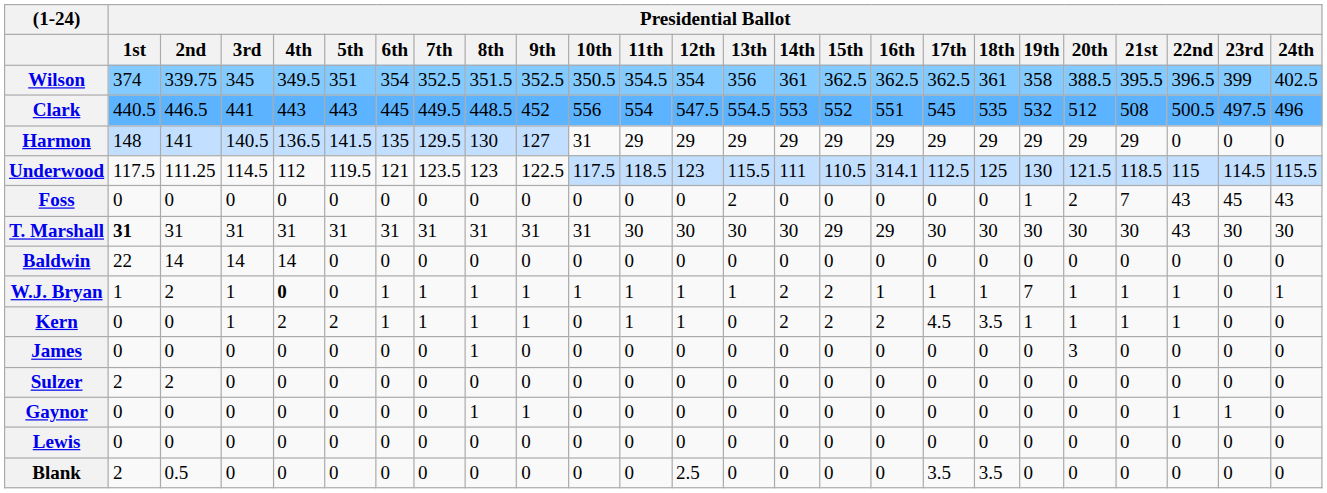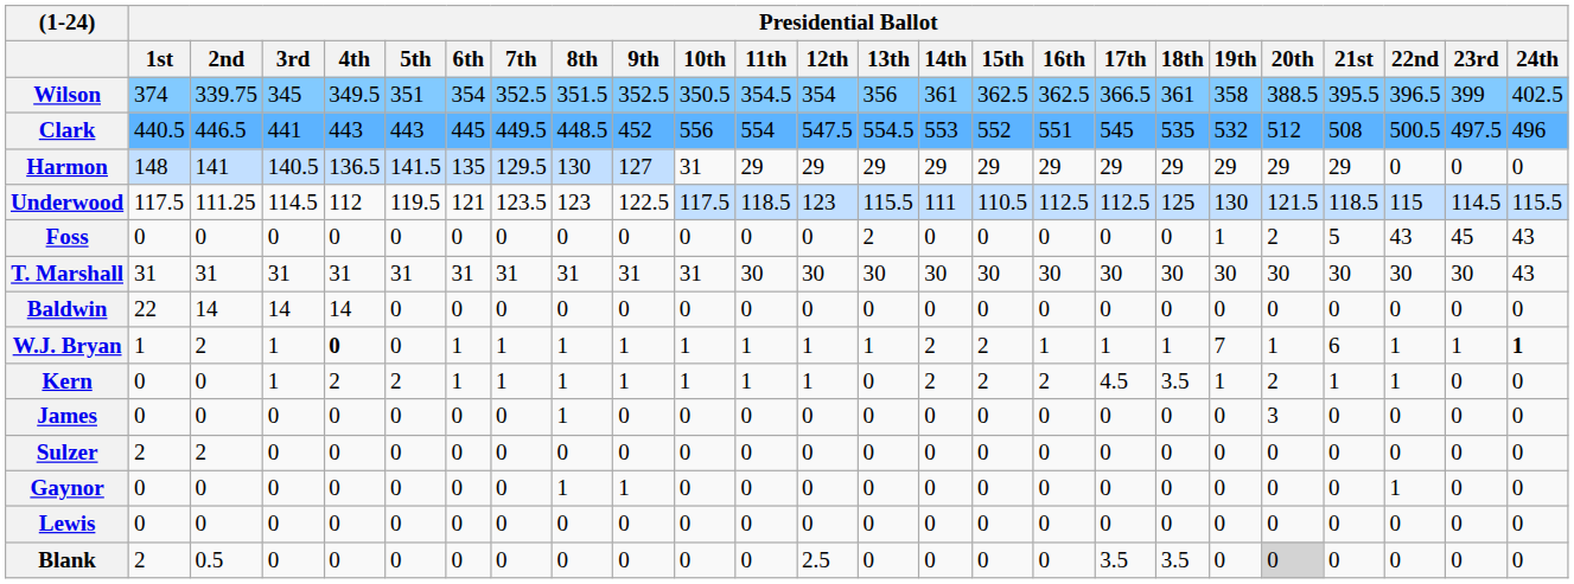 <table class="wikitable collapsible collapsed">
 <tr>
 <th>(1-24)</th>
 <th style="text-align:center" colspan="25">Presidential Ballot</th>
 </tr>
 <tr>
 <th></th>
 <th>1st</th>
 <th>2nd</th>
 <th>3rd</th>
 <th>4th</th>
 <th>5th</th>
 <th>6th</th>
 <th>7th</th>
 <th>8th</th>
 <th>9th</th>
 <th>10th</th>
 <th>11th</th>
 <th>12th</th>
 <th>13th</th>
 <th>14th</th>
 <th>15th</th>
 <th>16th</th>
 <th>17th</th>
 <th>18th</th>
 <th>19th</th>
 <th>20th</th>
 <th>21st</th>
 <th>22nd</th>
 <th>23rd</th>
 <th>24th</th>
 </tr>
 <tr>
 <th><a href='#'>Wilson</a></th>
 <td style="background:#82caff">374</td>
 <td style="background:#82caff">339.75</td>
 <td style="background:#82caff">345</td>
 <td style="background:#82caff">349.5</td>
 <td style="background:#82caff">351</td>
 <td style="background:#82caff">354</td>
 <td style="background:#82caff">352.5</td>
 <td style="background:#82caff">351.5</td>
 <td style="background:#82caff">352.5</td>
 <td style="background:#82caff">350.5</td>
 <td style="background:#82caff">354.5</td>
 <td style="background:#82caff">354</td>
 <td style="background:#82caff">356</td>
 <td style="background:#82caff">361</td>
 <td style="background:#82caff">362.5</td>
 <td style="background:#82caff">362.5</td>
-<td style="background:#82caff">362.5</td>
+<td style="background:#82caff">366.5</td>
 <td style="background:#82caff">361</td>
 <td style="background:#82caff">358</td>
 <td style="background:#82caff">388.5</td>
 <td style="background:#82caff">395.5</td>
 <td style="background:#82caff">396.5</td>
 <td style="background:#82caff">399</td>
 <td style="background:#82caff">402.5</td>
 </tr>
 <tr>
 <th><a href='#'>Clark</a></th>
 <td style="background:#5cb3ff">440.5</td>
 <td style="background:#5cb3ff">446.5</td>
 <td style="background:#5cb3ff">441</td>
 <td style="background:#5cb3ff">443</td>
 <td style="background:#5cb3ff">443</td>
 <td style="background:#5cb3ff">445</td>
 <td style="background:#5cb3ff">449.5</td>
 <td style="background:#5cb3ff">448.5</td>
 <td style="background:#5cb3ff">452</td>
 <td style="background:#5cb3ff">556</td>
 <td style="background:#5cb3ff">554</td>
 <td style="background:#5cb3ff">547.5</td>
 <td style="background:#5cb3ff">554.5</td>
 <td style="background:#5cb3ff">553</td>
 <td style="background:#5cb3ff">552</td>
 <td style="background:#5cb3ff">551</td>
 <td style="background:#5cb3ff">545</td>
 <td style="background:#5cb3ff">535</td>
 <td style="background:#5cb3ff">532</td>
 <td style="background:#5cb3ff">512</td>
 <td style="background:#5cb3ff">508</td>
 <td style="background:#5cb3ff">500.5</td>
 <td style="background:#5cb3ff">497.5</td>
 <td style="background:#5cb3ff">496</td>
 </tr>
 <tr>
 <th><a href='#'>Harmon</a></th>
 <td style="background:#c2dfff">148</td>
 <td style="background:#c2dfff">141</td>
 <td style="background:#c2dfff">140.5</td>
 <td style="background:#c2dfff">136.5</td>
 <td style="background:#c2dfff">141.5</td>
 <td style="background:#c2dfff">135</td>
 <td style="background:#c2dfff">129.5</td>
 <td style="background:#c2dfff">130</td>
 <td style="background:#c2dfff">127</td>
 <td>31</td>
 <td>29</td>
 <td>29</td>
 <td>29</td>
 <td>29</td>
 <td>29</td>
 <td>29</td>
 <td>29</td>
 <td>29</td>
 <td>29</td>
 <td>29</td>
 <td>29</td>
 <td>0</td>
 <td>0</td>
 <td>0</td>
 </tr>
 <tr>
 <th><a href='#'>Underwood</a></th>
 <td>117.5</td>
 <td>111.25</td>
 <td>114.5</td>
 <td>112</td>
 <td>119.5</td>
 <td>121</td>
 <td>123.5</td>
 <td>123</td>
 <td>122.5</td>
 <td style="background:#c2dfff">117.5</td>
 <td style="background:#c2dfff">118.5</td>
 <td style="background:#c2dfff">123</td>
 <td style="background:#c2dfff">115.5</td>
 <td style="background:#c2dfff">111</td>
 <td style="background:#c2dfff">110.5</td>
-<td style="background:#c2dfff">314.1</td>
+<td style="background:#c2dfff">112.5</td>
 <td style="background:#c2dfff">112.5</td>
 <td style="background:#c2dfff">125</td>
 <td style="background:#c2dfff">130</td>
 <td style="background:#c2dfff">121.5</td>
 <td style="background:#c2dfff">118.5</td>
 <td style="background:#c2dfff">115</td>
 <td style="background:#c2dfff">114.5</td>
 <td style="background:#c2dfff">115.5</td>
 </tr>
 <tr>
 <th><a href='#'>Foss</a></th>
 <td>0</td>
 <td>0</td>
 <td>0</td>
 <td>0</td>
 <td>0</td>
 <td>0</td>
 <td>0</td>
 <td>0</td>
 <td>0</td>
 <td>0</td>
 <td>0</td>
 <td>0</td>
 <td>2</td>
 <td>0</td>
 <td>0</td>
 <td>0</td>
 <td>0</td>
 <td>0</td>
 <td>1</td>
 <td>2</td>
-<td>7</td>
+<td>5</td>
 <td>43</td>
 <td>45</td>
 <td>43</td>
 </tr>
 <tr>
 <th><a href='#'>T. Marshall</a></th>
-<td><strong>31</strong></td>
+<td>31</td>
 <td>31</td>
 <td>31</td>
 <td>31</td>
 <td>31</td>
 <td>31</td>
 <td>31</td>
 <td>31</td>
 <td>31</td>
 <td>31</td>
 <td>30</td>
 <td>30</td>
 <td>30</td>
 <td>30</td>
-<td>29</td>
-<td>29</td>
+<td>30</td>
+<td>30</td>
+<td>30</td>
+<td>30</td>
 <td>30</td>
 <td>30</td>
 <td>30</td>
 <td>30</td>
 <td>30</td>
 <td>43</td>
-<td>30</td>
-<td>30</td>
 </tr>
 <tr>
 <th><a href='#'>Baldwin</a></th>
 <td>22</td>
 <td>14</td>
 <td>14</td>
 <td>14</td>
 <td>0</td>
 <td>0</td>
 <td>0</td>
 <td>0</td>
 <td>0</td>
 <td>0</td>
 <td>0</td>
 <td>0</td>
 <td>0</td>
 <td>0</td>
 <td>0</td>
 <td>0</td>
 <td>0</td>
 <td>0</td>
 <td>0</td>
 <td>0</td>
 <td>0</td>
 <td>0</td>
 <td>0</td>
 <td>0</td>
 </tr>
 <tr>
 <th><a href='#'>W.J. Bryan</a></th>
 <td>1</td>
 <td>2</td>
 <td>1</td>
 <td><strong>0</strong></td>
 <td>0</td>
 <td>1</td>
 <td>1</td>
 <td>1</td>
 <td>1</td>
 <td>1</td>
 <td>1</td>
 <td>1</td>
 <td>1</td>
 <td>2</td>
 <td>2</td>
 <td>1</td>
 <td>1</td>
 <td>1</td>
 <td>7</td>
 <td>1</td>
+<td>6</td>
 <td>1</td>
 <td>1</td>
-<td>0</td>
-<td>1</td>
+<td><strong>1</strong></td>
 </tr>
 <tr>
 <th><a href='#'>Kern</a></th>
 <td>0</td>
 <td>0</td>
 <td>1</td>
 <td>2</td>
 <td>2</td>
 <td>1</td>
 <td>1</td>
 <td>1</td>
 <td>1</td>
-<td>0</td>
+<td>1</td>
 <td>1</td>
 <td>1</td>
 <td>0</td>
 <td>2</td>
 <td>2</td>
 <td>2</td>
 <td>4.5</td>
 <td>3.5</td>
 <td>1</td>
-<td>1</td>
+<td>2</td>
 <td>1</td>
 <td>1</td>
 <td>0</td>
 <td>0</td>
 </tr>
 <tr>
 <th><a href='#'>James</a></th>
 <td>0</td>
 <td>0</td>
 <td>0</td>
 <td>0</td>
 <td>0</td>
 <td>0</td>
 <td>0</td>
 <td>1</td>
 <td>0</td>
 <td>0</td>
 <td>0</td>
 <td>0</td>
 <td>0</td>
 <td>0</td>
 <td>0</td>
 <td>0</td>
 <td>0</td>
 <td>0</td>
 <td>0</td>
 <td>3</td>
 <td>0</td>
 <td>0</td>
 <td>0</td>
 <td>0</td>
 </tr>
 <tr>
 <th><a href='#'>Sulzer</a></th>
 <td>2</td>
 <td>2</td>
 <td>0</td>
 <td>0</td>
 <td>0</td>
 <td>0</td>
 <td>0</td>
 <td>0</td>
 <td>0</td>
 <td>0</td>
 <td>0</td>
 <td>0</td>
 <td>0</td>
 <td>0</td>
 <td>0</td>
 <td>0</td>
 <td>0</td>
 <td>0</td>
 <td>0</td>
 <td>0</td>
 <td>0</td>
 <td>0</td>
 <td>0</td>
 <td>0</td>
 </tr>
 <tr>
 <th><a href='#'>Gaynor</a></th>
 <td>0</td>
 <td>0</td>
 <td>0</td>
 <td>0</td>
 <td>0</td>
 <td>0</td>
 <td>0</td>
 <td>1</td>
 <td>1</td>
 <td>0</td>
 <td>0</td>
 <td>0</td>
 <td>0</td>
 <td>0</td>
 <td>0</td>
 <td>0</td>
 <td>0</td>
 <td>0</td>
 <td>0</td>
 <td>0</td>
 <td>0</td>
 <td>1</td>
-<td>1</td>
+<td>0</td>
 <td>0</td>
 </tr>
 <tr>
 <th><a href='#'>Lewis</a></th>
 <td>0</td>
 <td>0</td>
 <td>0</td>
 <td>0</td>
 <td>0</td>
 <td>0</td>
 <td>0</td>
 <td>0</td>
 <td>0</td>
 <td>0</td>
 <td>0</td>
 <td>0</td>
 <td>0</td>
 <td>0</td>
 <td>0</td>
 <td>0</td>
 <td>0</td>
 <td>0</td>
 <td>0</td>
 <td>0</td>
 <td>0</td>
 <td>0</td>
 <td>0</td>
 <td>0</td>
 </tr>
 <tr>
 <th>Blank</th>
 <td>2</td>
 <td>0.5</td>
 <td>0</td>
 <td>0</td>
 <td>0</td>
 <td>0</td>
 <td>0</td>
 <td>0</td>
 <td>0</td>
 <td>0</td>
 <td>0</td>
 <td>2.5</td>
 <td>0</td>
 <td>0</td>
 <td>0</td>
 <td>0</td>
 <td>3.5</td>
 <td>3.5</td>
 <td>0</td>
-<td>0</td>
+<td style="background: lightgrey;">0</td>
 <td>0</td>
 <td>0</td>
 <td>0</td>
 <td>0</td>
 </tr>
 </table>
